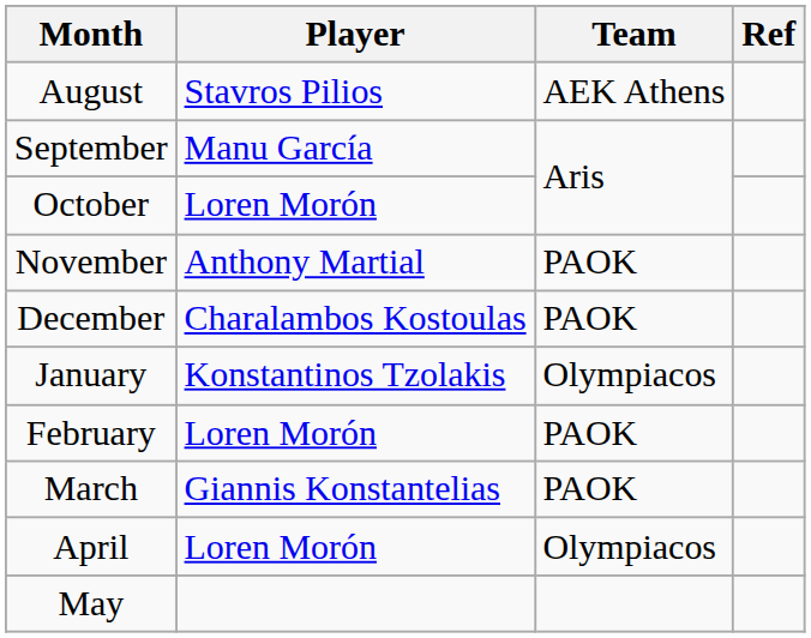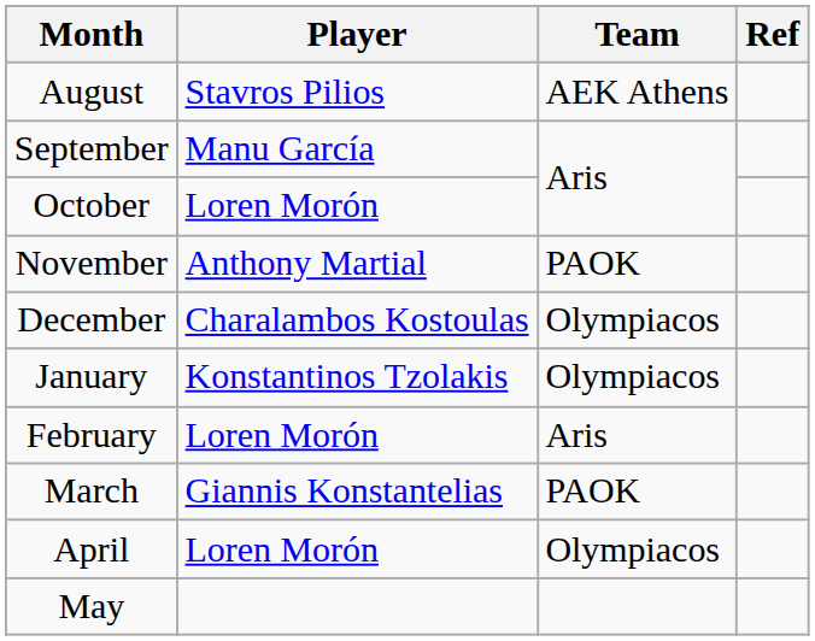 <table class="wikitable">
 <tr>
 <th>Month</th>
 <th>Player</th>
 <th>Team</th>
 <th>Ref</th>
 </tr>
 <tr>
 <td align="center">August</td>
 <td> <a href='#'>Stavros Pilios</a></td>
 <td>AEK Athens</td>
 <td align="center"></td>
 </tr>
 <tr>
 <td align="center">September</td>
 <td> <a href='#'>Manu García</a></td>
 <td rowspan="2">Aris</td>
 <td align="center"></td>
 </tr>
 <tr>
 <td align="center">October</td>
 <td> <a href='#'>Loren Morón</a></td>
 <td align="center"></td>
 </tr>
 <tr>
 <td align="center">November</td>
 <td> <a href='#'>Anthony Martial</a></td>
 <td>PAOK</td>
 <td align="center"></td>
 </tr>
 <tr>
 <td align="center">December</td>
 <td> <a href='#'>Charalambos Kostoulas</a></td>
-<td>PAOK</td>
+<td>Olympiacos</td>
 <td align="center"></td>
 </tr>
 <tr>
 <td align="center">January</td>
 <td> <a href='#'>Konstantinos Tzolakis</a></td>
 <td>Olympiacos</td>
 <td align="center"></td>
 </tr>
 <tr>
 <td align="center">February</td>
 <td> <a href='#'>Loren Morón</a></td>
-<td>PAOK</td>
+<td>Aris</td>
 <td align="center"></td>
 </tr>
 <tr>
 <td align="center">March</td>
 <td> <a href='#'>Giannis Konstantelias</a></td>
 <td>PAOK</td>
 <td align="center"></td>
 </tr>
 <tr>
 <td align="center">April</td>
 <td> <a href='#'>Loren Morón</a></td>
 <td>Olympiacos</td>
 <td align="center"></td>
 </tr>
 <tr>
 <td align="center">May</td>
 <td></td>
 <td></td>
 <td></td>
 </tr>
 </table>
